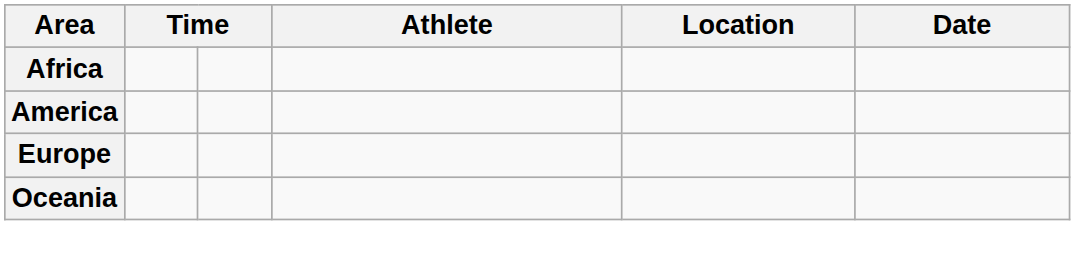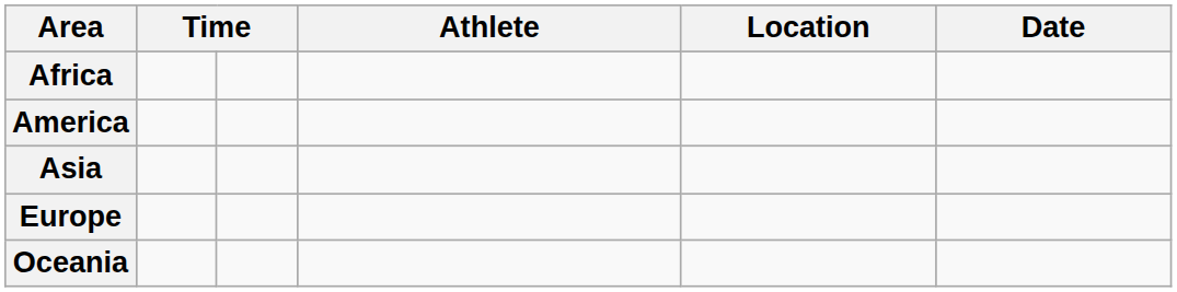 <table class="wikitable">
 <tr>
 <th width="45">Area</th>
 <th width="80" colspan="2">Time</th>
 <th width="200">Athlete</th>
 <th width="130">Location</th>
 <th width="120">Date</th>
 </tr>
 <tr>
 <th>Africa</th>
 <td align="center"></td>
 <td align="center"></td>
 <td></td>
 <td></td>
 <td align="right"></td>
 </tr>
 <tr>
 <th>America</th>
 <td align="center"></td>
 <td align="center"></td>
 <td></td>
 <td></td>
 <td align="right"></td>
 </tr>
 <tr>
+<th>Asia</th>
+<td align="center"></td>
+<td align="center"></td>
+<td></td>
+<td></td>
+<td align="right"></td>
+</tr>
+<tr>
 <th>Europe</th>
 <td align="center"></td>
 <td align="center"></td>
 <td></td>
 <td></td>
 <td align="right"></td>
 </tr>
 <tr>
 <th>Oceania</th>
 <td align="center"></td>
 <td align="center"></td>
 <td></td>
 <td></td>
 <td align="right"></td>
 </tr>
 </table>
